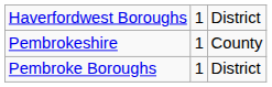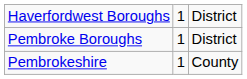 <table class="wikitable sortable">
 <tr>
 <td><a href='#'>Haverfordwest Boroughs</a></td>
 <td>1</td>
 <td>District</td>
 </tr>
 <tr>
+<td><a href='#'>Pembroke Boroughs</a></td>
+<td align="center">1</td>
+<td>District</td>
+</tr>
+<tr>
 <td><a href='#'>Pembrokeshire</a></td>
 <td align="center">1</td>
 <td>County</td>
 </tr>
-<tr>
-<td><a href='#'>Pembroke Boroughs</a></td>
-<td align="center">1</td>
-<td>District</td>
-</tr>
 </table>
